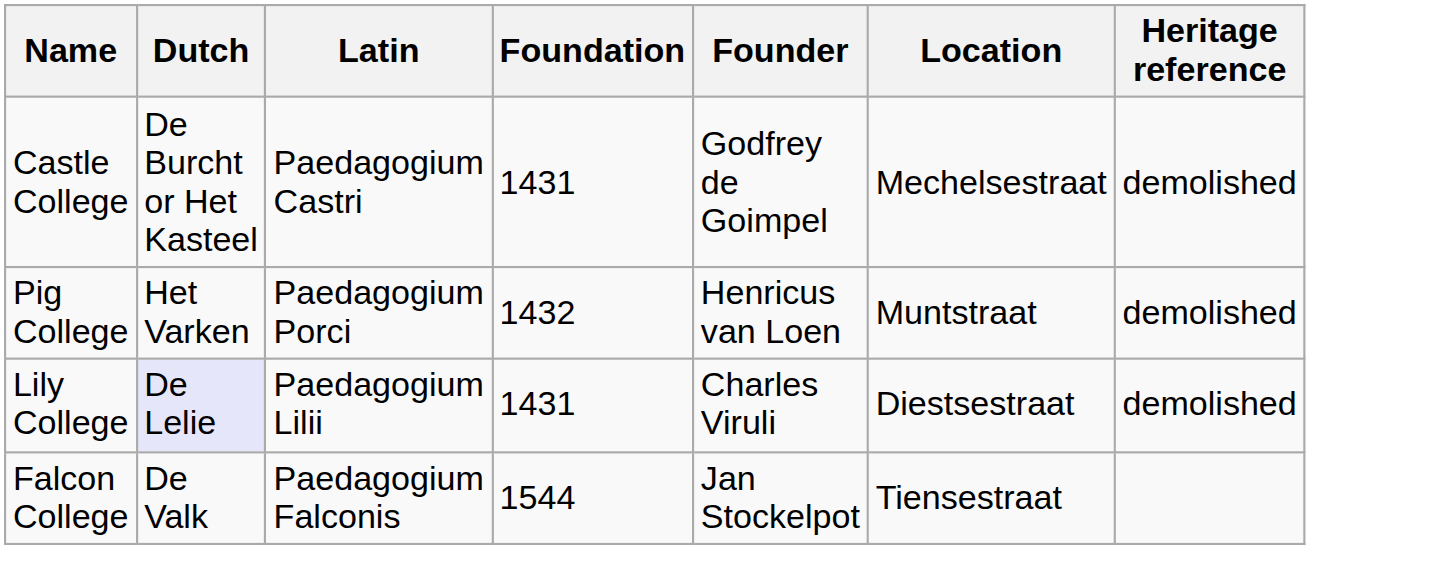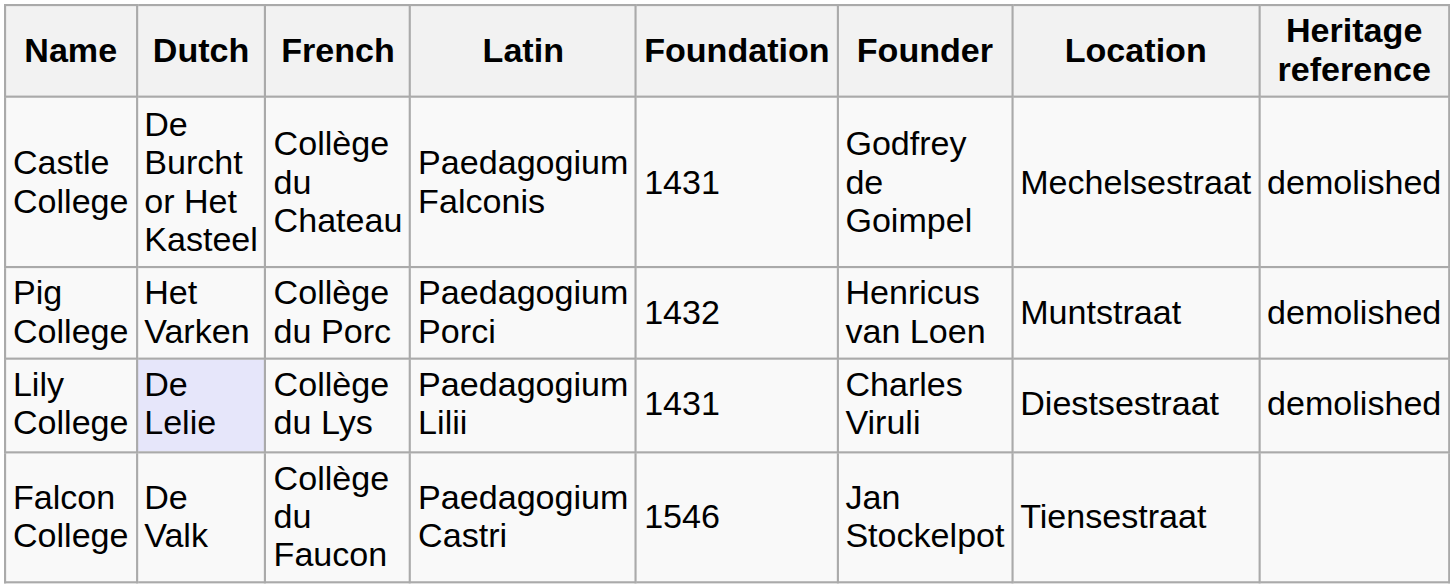 <table class="wikitable sortable">
 <tr>
 <th>Name</th>
 <th>Dutch</th>
+<th>French</th>
 <th>Latin</th>
 <th>Foundation</th>
 <th>Founder</th>
 <th>Location</th>
 <th>Heritage reference</th>
 </tr>
 <tr>
 <td>Castle College</td>
 <td>De Burcht or Het Kasteel</td>
-<td>Paedagogium Castri</td>
+<td>Collège du Chateau</td>
+<td>Paedagogium Falconis</td>
 <td>1431</td>
 <td>Godfrey de Goimpel</td>
 <td>Mechelsestraat</td>
 <td>demolished</td>
 </tr>
 <tr>
 <td>Pig College</td>
 <td>Het Varken</td>
+<td>Collège du Porc</td>
 <td>Paedagogium Porci</td>
 <td>1432</td>
 <td>Henricus van Loen</td>
 <td>Muntstraat</td>
 <td>demolished</td>
 </tr>
 <tr>
 <td>Lily College</td>
 <td style="background: lavender;">De Lelie</td>
+<td>Collège du Lys</td>
 <td>Paedagogium Lilii</td>
 <td>1431</td>
 <td>Charles Viruli</td>
 <td>Diestsestraat</td>
 <td>demolished</td>
 </tr>
 <tr>
 <td>Falcon College</td>
 <td>De Valk</td>
-<td>Paedagogium Falconis</td>
-<td>1544</td>
+<td>Collège du Faucon</td>
+<td>Paedagogium Castri</td>
+<td>1546</td>
 <td>Jan Stockelpot</td>
 <td>Tiensestraat</td>
 <td></td>
 </tr>
 </table>
